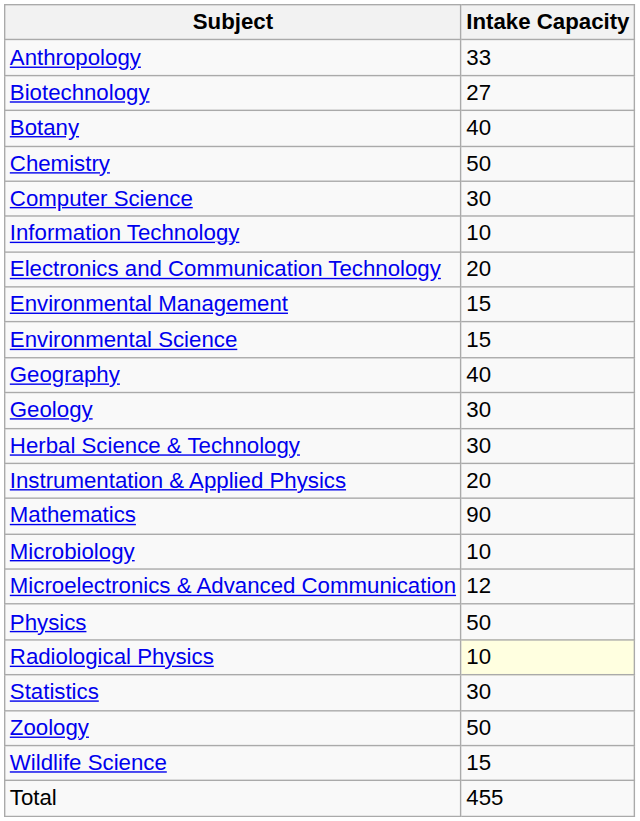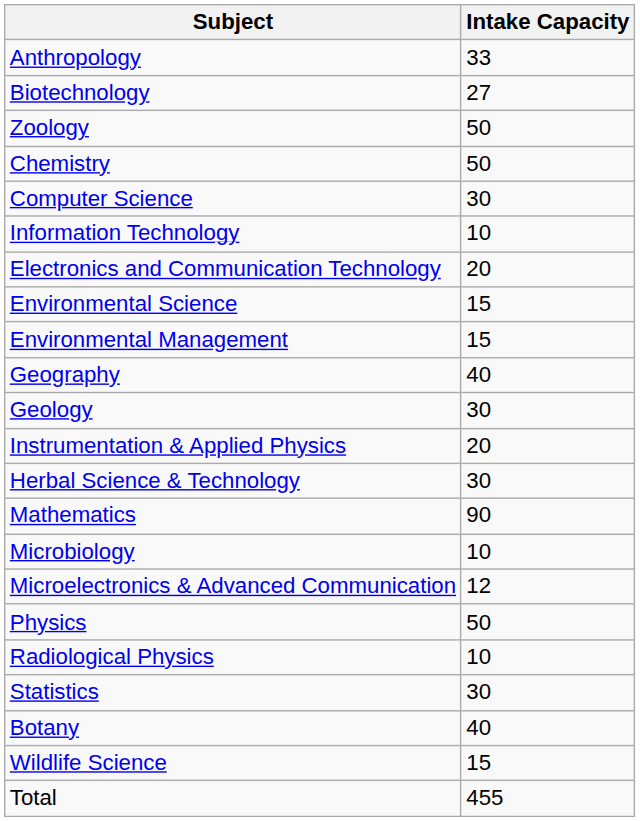 <table class="wikitable">
 <tr>
 <th>Subject</th>
 <th>Intake Capacity</th>
 </tr>
 <tr>
 <td><a href='#'>Anthropology</a></td>
 <td>33</td>
 </tr>
 <tr>
 <td><a href='#'>Biotechnology</a></td>
 <td>27</td>
 </tr>
 <tr>
-<td><a href='#'>Botany</a></td>
-<td>40</td>
+<td><a href='#'>Zoology</a></td>
+<td>50</td>
 </tr>
 <tr>
 <td><a href='#'>Chemistry</a></td>
 <td>50</td>
 </tr>
 <tr>
 <td><a href='#'>Computer Science</a></td>
 <td>30</td>
 </tr>
 <tr>
 <td><a href='#'>Information Technology</a></td>
 <td>10</td>
 </tr>
 <tr>
 <td><a href='#'>Electronics and Communication Technology</a></td>
 <td>20</td>
 </tr>
 <tr>
-<td><a href='#'>Environmental Management</a></td>
+<td><a href='#'>Environmental Science</a></td>
 <td>15</td>
 </tr>
 <tr>
-<td><a href='#'>Environmental Science</a></td>
+<td><a href='#'>Environmental Management</a></td>
 <td>15</td>
 </tr>
 <tr>
 <td><a href='#'>Geography</a></td>
 <td>40</td>
 </tr>
 <tr>
 <td><a href='#'>Geology</a></td>
 <td>30</td>
 </tr>
 <tr>
+<td><a href='#'>Instrumentation & Applied Physics</a></td>
+<td>20</td>
+</tr>
+<tr>
 <td><a href='#'>Herbal Science & Technology</a></td>
 <td>30</td>
-</tr>
-<tr>
-<td><a href='#'>Instrumentation & Applied Physics</a></td>
-<td>20</td>
 </tr>
 <tr>
 <td><a href='#'>Mathematics</a></td>
 <td>90</td>
 </tr>
 <tr>
 <td><a href='#'>Microbiology</a></td>
 <td>10</td>
 </tr>
 <tr>
 <td><a href='#'>Microelectronics & Advanced Communication</a></td>
 <td>12</td>
 </tr>
 <tr>
 <td><a href='#'>Physics</a></td>
 <td>50</td>
 </tr>
 <tr>
 <td><a href='#'>Radiological Physics</a></td>
-<td style="background: lightyellow;">10</td>
+<td>10</td>
 </tr>
 <tr>
 <td><a href='#'>Statistics</a></td>
 <td>30</td>
 </tr>
 <tr>
-<td><a href='#'>Zoology</a></td>
-<td>50</td>
+<td><a href='#'>Botany</a></td>
+<td>40</td>
 </tr>
 <tr>
 <td><a href='#'>Wildlife Science</a></td>
 <td>15</td>
 </tr>
 <tr>
 <td>Total</td>
 <td>455</td>
 </tr>
 </table>
